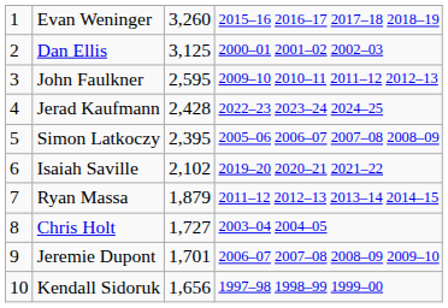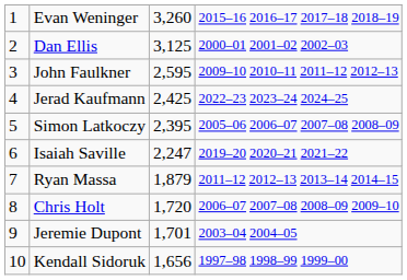 <table class="wikitable">
 <tr>
 </tr>
 <tr>
 <td>1</td>
 <td>Evan Weninger</td>
 <td>3,260</td>
 <td style="font-size:80%;"><a href='#'>2015–16</a> <a href='#'>2016–17</a> <a href='#'>2017–18</a> <a href='#'>2018–19</a></td>
 </tr>
 <tr>
 <td>2</td>
 <td><a href='#'>Dan Ellis</a></td>
 <td>3,125</td>
 <td style="font-size:80%;"><a href='#'>2000–01</a> <a href='#'>2001–02</a> <a href='#'>2002–03</a></td>
 </tr>
 <tr>
 <td>3</td>
 <td>John Faulkner</td>
 <td>2,595</td>
 <td style="font-size:80%;"><a href='#'>2009–10</a> <a href='#'>2010–11</a> <a href='#'>2011–12</a> <a href='#'>2012–13</a></td>
 </tr>
 <tr>
 <td>4</td>
 <td>Jerad Kaufmann</td>
-<td>2,428</td>
+<td>2,425</td>
 <td style="font-size:80%;"><a href='#'>2022–23</a> <a href='#'>2023–24</a> <a href='#'>2024–25</a></td>
 </tr>
 <tr>
 <td>5</td>
 <td>Simon Latkoczy</td>
 <td>2,395</td>
 <td style="font-size:80%;"><a href='#'>2005–06</a> <a href='#'>2006–07</a> <a href='#'>2007–08</a> <a href='#'>2008–09</a></td>
 </tr>
 <tr>
 <td>6</td>
 <td>Isaiah Saville</td>
-<td>2,102</td>
+<td>2,247</td>
 <td style="font-size:80%;"><a href='#'>2019–20</a> <a href='#'>2020–21</a> <a href='#'>2021–22</a></td>
 </tr>
 <tr>
 <td>7</td>
 <td>Ryan Massa</td>
 <td>1,879</td>
 <td style="font-size:80%;"><a href='#'>2011–12</a> <a href='#'>2012–13</a> <a href='#'>2013–14</a> <a href='#'>2014–15</a></td>
 </tr>
 <tr>
 <td>8</td>
 <td><a href='#'>Chris Holt</a></td>
-<td>1,727</td>
-<td style="font-size:80%;"><a href='#'>2003–04</a> <a href='#'>2004–05</a></td>
+<td>1,720</td>
+<td style="font-size:80%;"><a href='#'>2006–07</a> <a href='#'>2007–08</a> <a href='#'>2008–09</a> <a href='#'>2009–10</a></td>
 </tr>
 <tr>
 <td>9</td>
 <td>Jeremie Dupont</td>
 <td>1,701</td>
-<td style="font-size:80%;"><a href='#'>2006–07</a> <a href='#'>2007–08</a> <a href='#'>2008–09</a> <a href='#'>2009–10</a></td>
+<td style="font-size:80%;"><a href='#'>2003–04</a> <a href='#'>2004–05</a></td>
 </tr>
 <tr>
 <td>10</td>
 <td>Kendall Sidoruk</td>
 <td>1,656</td>
 <td style="font-size:80%;"><a href='#'>1997–98</a> <a href='#'>1998–99</a> <a href='#'>1999–00</a></td>
 </tr>
 </table>
